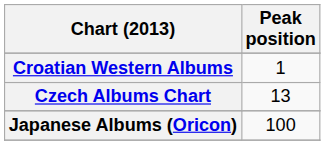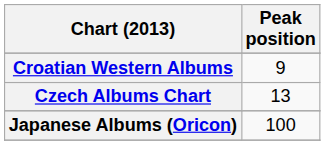 <table class="wikitable sortable plainrowheaders">
 <tr>
 <th scope="col">Chart (2013)</th>
 <th scope="col">Peak<br>position</th>
 </tr>
 <tr>
 </tr>
 <tr>
 </tr>
 <tr>
 </tr>
 <tr>
 </tr>
 <tr>
 </tr>
 <tr>
 <th scope="row"><a href='#'>Croatian Western Albums</a></th>
-<td align="center">1</td>
+<td align="center">9</td>
 </tr>
 <tr>
 <th scope="row"><a href='#'>Czech Albums Chart</a></th>
 <td align="center">13</td>
 </tr>
 <tr>
 </tr>
 <tr>
 </tr>
 <tr>
 </tr>
 <tr>
 </tr>
 <tr>
 </tr>
 <tr>
 </tr>
 <tr>
 <th scope="row">Japanese Albums (<a href='#'>Oricon</a>)</th>
 <td align="center">100</td>
 </tr>
 <tr>
 </tr>
 <tr>
 </tr>
 <tr>
 </tr>
 <tr>
 </tr>
 <tr>
 </tr>
 <tr>
 </tr>
 <tr>
 </tr>
 <tr>
 </tr>
 <tr>
 </tr>
 </table>
